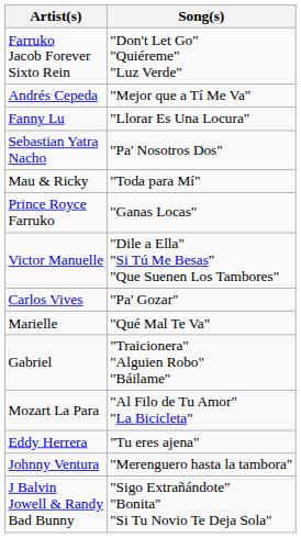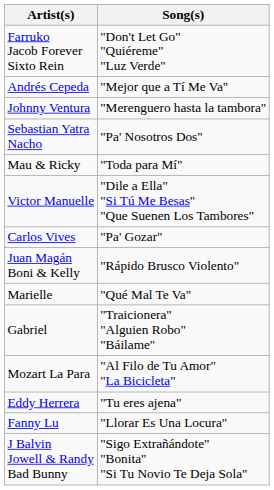 <table class="wikitable">
 <tr>
 <th>Artist(s)</th>
 <th>Song(s)</th>
 </tr>
 <tr>
 <td><a href='#'>Farruko</a> <br> Jacob Forever <br> Sixto Rein</td>
 <td>"Don't Let Go" <br> "Quiéreme" <br> "Luz Verde"</td>
 </tr>
 <tr>
 <td><a href='#'>Andrés Cepeda</a></td>
 <td>"Mejor que a Tí Me Va"</td>
 </tr>
 <tr>
-<td><a href='#'>Fanny Lu</a></td>
-<td>"Llorar Es Una Locura"</td>
+<td><a href='#'>Johnny Ventura</a></td>
+<td>"Merenguero hasta la tambora"</td>
 </tr>
 <tr>
 <td><a href='#'>Sebastian Yatra</a> <br> <a href='#'>Nacho</a></td>
 <td>"Pa' Nosotros Dos"</td>
 </tr>
 <tr>
 <td>Mau & Ricky</td>
 <td>"Toda para Mí"</td>
 </tr>
 <tr>
-<td><a href='#'>Prince Royce</a> <br> Farruko</td>
-<td>"Ganas Locas"</td>
-</tr>
-<tr>
 <td><a href='#'>Victor Manuelle</a></td>
 <td>"Dile a Ella" <br> "<a href='#'>Si Tú Me Besas</a>" <br> "Que Suenen Los Tambores"</td>
 </tr>
 <tr>
 <td><a href='#'>Carlos Vives</a></td>
 <td>"Pa' Gozar"</td>
+</tr>
+<tr>
+<td><a href='#'>Juan Magán</a> <br> Boni & Kelly</td>
+<td>"Rápido Brusco Violento"</td>
 </tr>
 <tr>
 <td>Marielle</td>
 <td>"Qué Mal Te Va"</td>
 </tr>
 <tr>
 <td>Gabriel</td>
 <td>"Traicionera"  <br> "Alguien Robo" <br> "Báilame" </td>
 </tr>
 <tr>
 <td>Mozart La Para</td>
 <td>"Al Filo de Tu Amor" <br> "<a href='#'>La Bicicleta</a>"</td>
 </tr>
 <tr>
 <td><a href='#'>Eddy Herrera</a></td>
 <td>"Tu eres ajena"</td>
 </tr>
 <tr>
-<td><a href='#'>Johnny Ventura</a></td>
-<td>"Merenguero hasta la tambora"</td>
+<td><a href='#'>Fanny Lu</a></td>
+<td>"Llorar Es Una Locura"</td>
 </tr>
 <tr>
 <td><a href='#'>J Balvin</a> <br> <a href='#'>Jowell & Randy</a> <br> Bad Bunny</td>
 <td>"Sigo Extrañándote" <br> "Bonita" <br> "Si Tu Novio Te Deja Sola"</td>
 </tr>
 </table>
